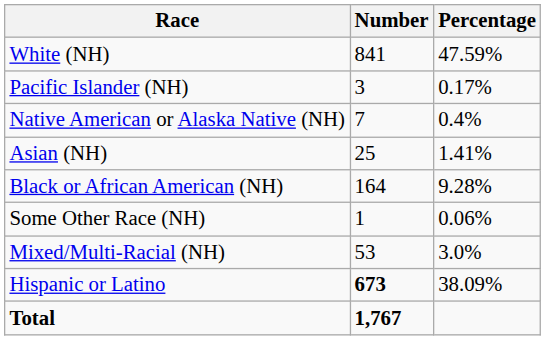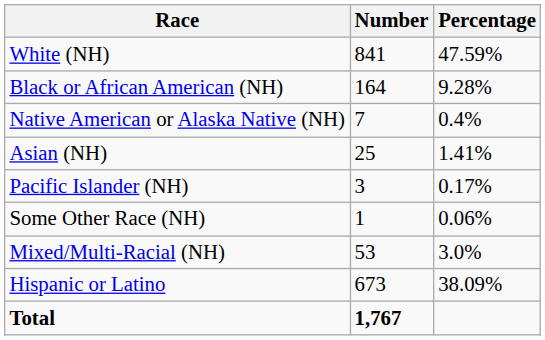 <table class="wikitable">
 <tr>
 <th>Race</th>
 <th>Number</th>
 <th>Percentage</th>
 </tr>
 <tr>
 <td><a href='#'>White</a> (NH)</td>
 <td>841</td>
 <td>47.59%</td>
 </tr>
 <tr>
-<td><a href='#'>Pacific Islander</a> (NH)</td>
-<td>3</td>
-<td>0.17%</td>
+<td><a href='#'>Black or African American</a> (NH)</td>
+<td>164</td>
+<td>9.28%</td>
 </tr>
 <tr>
 <td><a href='#'>Native American</a> or <a href='#'>Alaska Native</a> (NH)</td>
 <td>7</td>
 <td>0.4%</td>
 </tr>
 <tr>
 <td><a href='#'>Asian</a> (NH)</td>
 <td>25</td>
 <td>1.41%</td>
 </tr>
 <tr>
-<td><a href='#'>Black or African American</a> (NH)</td>
-<td>164</td>
-<td>9.28%</td>
+<td><a href='#'>Pacific Islander</a> (NH)</td>
+<td>3</td>
+<td>0.17%</td>
 </tr>
 <tr>
 <td>Some Other Race (NH)</td>
 <td>1</td>
 <td>0.06%</td>
 </tr>
 <tr>
 <td><a href='#'>Mixed/Multi-Racial</a> (NH)</td>
 <td>53</td>
 <td>3.0%</td>
 </tr>
 <tr>
 <td><a href='#'>Hispanic or Latino</a></td>
-<td><strong>673</strong></td>
+<td>673</td>
 <td>38.09%</td>
 </tr>
 <tr>
 <td><strong>Total</strong></td>
 <td><strong>1,767</strong></td>
 <td></td>
 </tr>
 </table>
